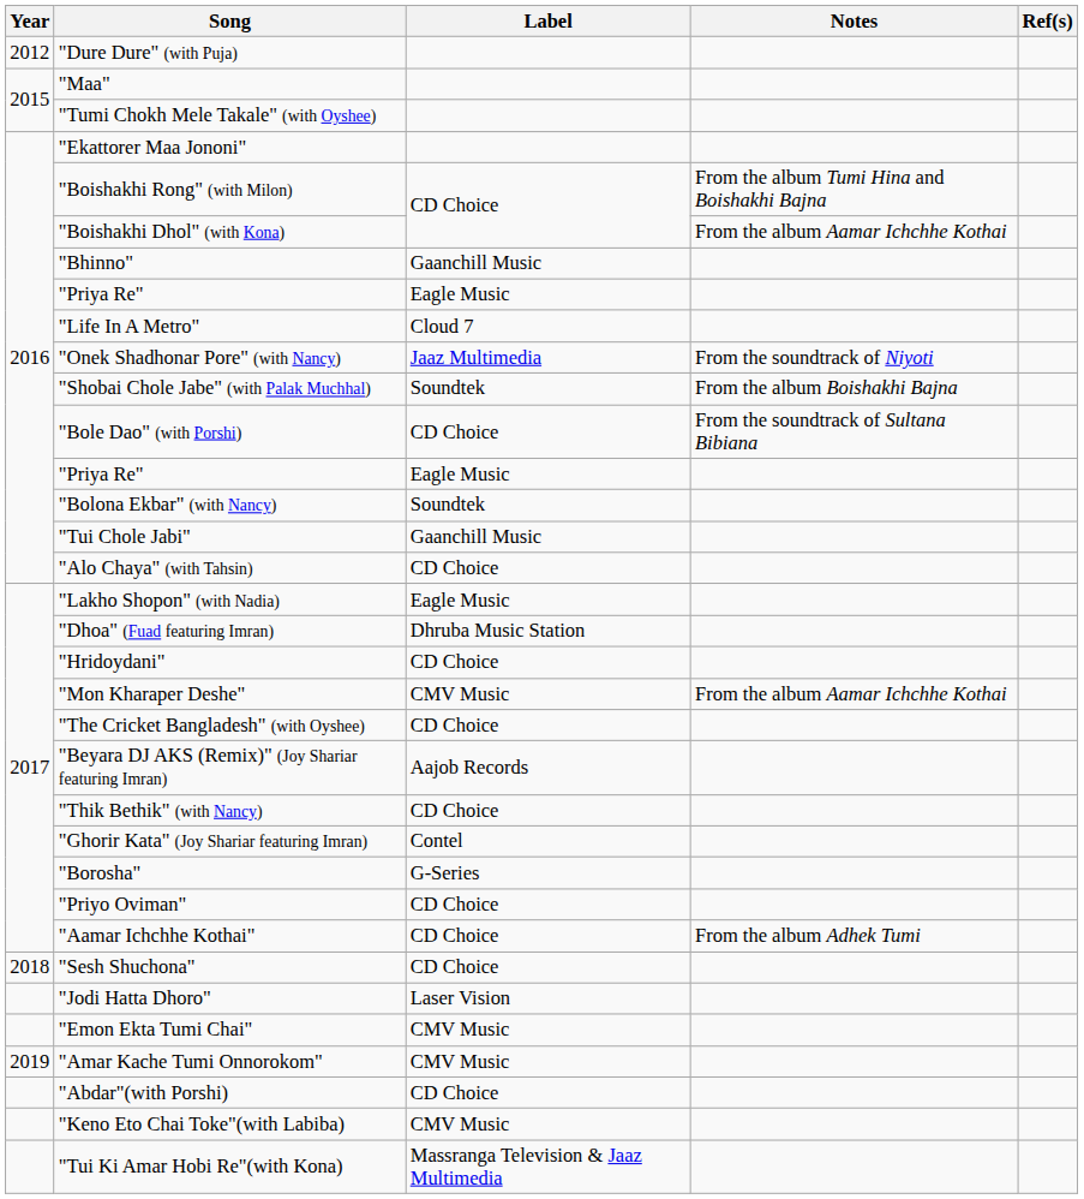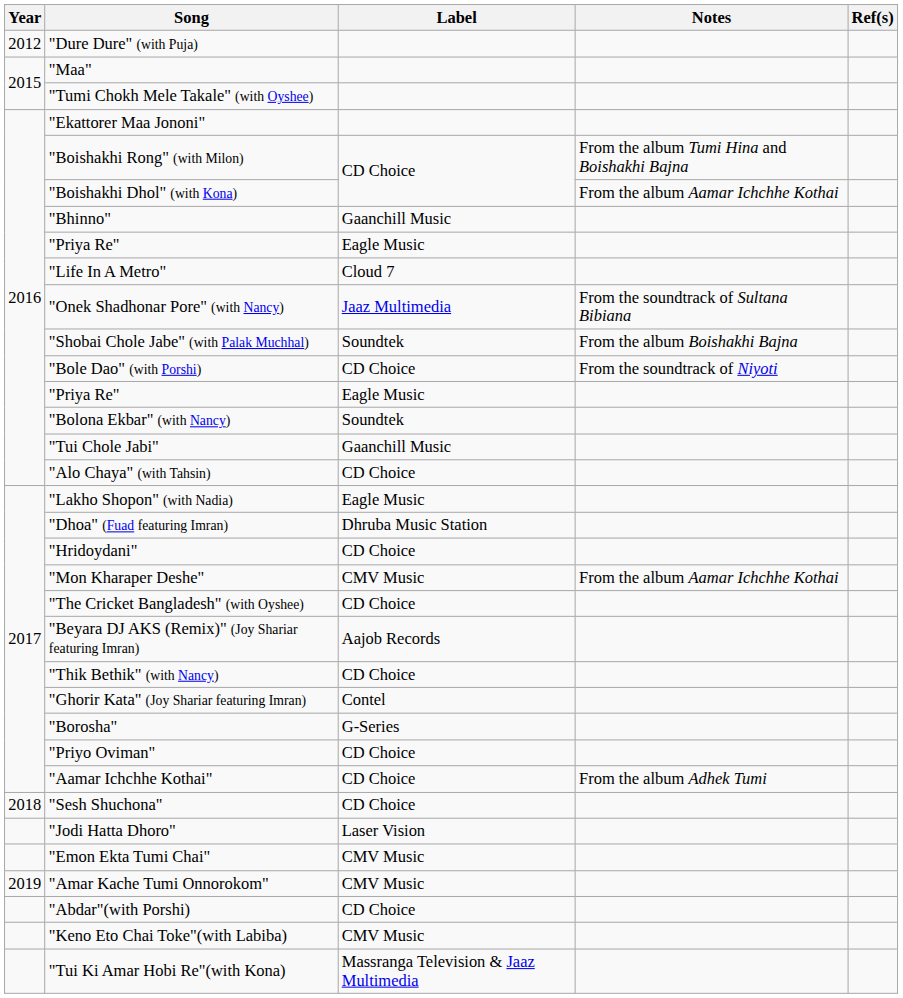 <table class="wikitable">
 <tr>
 <th>Year</th>
 <th>Song</th>
 <th>Label</th>
 <th>Notes</th>
 <th>Ref(s)</th>
 </tr>
 <tr>
 <td>2012</td>
 <td>"Dure Dure" <small>(with Puja)</small></td>
 <td></td>
 <td></td>
 <td></td>
 </tr>
 <tr>
 <td rowspan="2">2015</td>
 <td>"Maa"</td>
 <td></td>
 <td></td>
 <td></td>
 </tr>
 <tr>
 <td>"Tumi Chokh Mele Takale" <small>(with <a href='#'>Oyshee</a>)</small></td>
 <td></td>
 <td></td>
 <td></td>
 </tr>
 <tr>
 <td rowspan="13">2016</td>
 <td>"Ekattorer Maa Jononi"</td>
 <td></td>
 <td></td>
 <td></td>
 </tr>
 <tr>
 <td>"Boishakhi Rong" <small>(with Milon)</small></td>
 <td rowspan="2">CD Choice</td>
 <td>From the album <em>Tumi Hina</em> and <em>Boishakhi Bajna</em></td>
 <td></td>
 </tr>
 <tr>
 <td>"Boishakhi Dhol" <small>(with <a href='#'>Kona</a>)</small></td>
 <td>From the album <em>Aamar Ichchhe Kothai</em></td>
 <td></td>
 </tr>
 <tr>
 <td>"Bhinno"</td>
 <td>Gaanchill Music</td>
 <td></td>
 <td></td>
 </tr>
 <tr>
 <td>"Priya Re"</td>
 <td>Eagle Music</td>
 <td></td>
 <td></td>
 </tr>
 <tr>
 <td>"Life In A Metro"</td>
 <td>Cloud 7</td>
 <td></td>
 <td></td>
 </tr>
 <tr>
 <td>"Onek Shadhonar Pore" <small>(with <a href='#'>Nancy</a>)</small></td>
 <td><a href='#'>Jaaz Multimedia</a></td>
-<td>From the soundtrack of <em><a href='#'>Niyoti</a></em></td>
+<td>From the soundtrack of <em>Sultana Bibiana</em></td>
 <td></td>
 </tr>
 <tr>
 <td>"Shobai Chole Jabe" <small>(with <a href='#'>Palak Muchhal</a>)</small></td>
 <td>Soundtek</td>
 <td>From the album <em>Boishakhi Bajna</em></td>
 <td></td>
 </tr>
 <tr>
 <td>"Bole Dao" <small>(with <a href='#'>Porshi</a>)</small></td>
 <td>CD Choice</td>
-<td>From the soundtrack of <em>Sultana Bibiana</em></td>
+<td>From the soundtrack of <em><a href='#'>Niyoti</a></em></td>
 <td></td>
 </tr>
 <tr>
 <td>"Priya Re"</td>
 <td>Eagle Music</td>
 <td></td>
 <td></td>
 </tr>
 <tr>
 <td>"Bolona Ekbar" <small>(with <a href='#'>Nancy</a>)</small></td>
 <td>Soundtek</td>
 <td></td>
 <td></td>
 </tr>
 <tr>
 <td>"Tui Chole Jabi"</td>
 <td>Gaanchill Music</td>
 <td></td>
 <td></td>
 </tr>
 <tr>
 <td>"Alo Chaya" <small>(with Tahsin)</small></td>
 <td>CD Choice</td>
 <td></td>
 <td></td>
 </tr>
 <tr>
 <td rowspan="11">2017</td>
 <td>"Lakho Shopon" <small>(with Nadia)</small></td>
 <td>Eagle Music</td>
 <td></td>
 <td></td>
 </tr>
 <tr>
 <td>"Dhoa" <small>(<a href='#'>Fuad</a> featuring Imran)</small></td>
 <td>Dhruba Music Station</td>
 <td></td>
 <td></td>
 </tr>
 <tr>
 <td>"Hridoydani"</td>
 <td>CD Choice</td>
 <td></td>
 <td></td>
 </tr>
 <tr>
 <td>"Mon Kharaper Deshe"</td>
 <td>CMV Music</td>
 <td>From the album <em>Aamar Ichchhe Kothai</em></td>
 <td></td>
 </tr>
 <tr>
 <td>"The Cricket Bangladesh" <small>(with Oyshee)</small></td>
 <td>CD Choice</td>
 <td></td>
 <td></td>
 </tr>
 <tr>
 <td>"Beyara DJ AKS (Remix)" <small>(Joy Shariar featuring Imran)</small></td>
 <td>Aajob Records</td>
 <td></td>
 <td></td>
 </tr>
 <tr>
 <td>"Thik Bethik" <small>(with <a href='#'>Nancy</a>)</small></td>
 <td>CD Choice</td>
 <td></td>
 <td></td>
 </tr>
 <tr>
 <td>"Ghorir Kata" <small>(Joy Shariar featuring Imran)</small></td>
 <td>Contel</td>
 <td></td>
 <td></td>
 </tr>
 <tr>
 <td>"Borosha"</td>
 <td>G-Series</td>
 <td></td>
 <td></td>
 </tr>
 <tr>
 <td>"Priyo Oviman"</td>
 <td>CD Choice</td>
 <td></td>
 <td></td>
 </tr>
 <tr>
 <td>"Aamar Ichchhe Kothai"</td>
 <td>CD Choice</td>
 <td>From the album <em>Adhek Tumi</em></td>
 <td></td>
 </tr>
 <tr>
 <td>2018</td>
 <td>"Sesh Shuchona"</td>
 <td>CD Choice</td>
 <td></td>
 <td></td>
 </tr>
 <tr>
 <td></td>
 <td>"Jodi Hatta Dhoro"</td>
 <td>Laser Vision</td>
 <td></td>
 <td></td>
 </tr>
 <tr>
 <td></td>
 <td>"Emon Ekta Tumi Chai"</td>
 <td>CMV Music</td>
 <td></td>
 <td></td>
 </tr>
 <tr>
 <td>2019</td>
 <td>"Amar Kache Tumi Onnorokom"</td>
 <td>CMV Music</td>
 <td></td>
 <td></td>
 </tr>
 <tr>
 <td></td>
 <td>"Abdar"(with Porshi)</td>
 <td>CD Choice</td>
 <td></td>
 <td></td>
 </tr>
 <tr>
 <td></td>
 <td>"Keno Eto Chai Toke"(with Labiba)</td>
 <td>CMV Music</td>
 <td></td>
 <td></td>
 </tr>
 <tr>
 <td></td>
 <td>"Tui Ki Amar Hobi Re"(with Kona)</td>
 <td>Massranga Television & <a href='#'>Jaaz Multimedia</a></td>
 <td></td>
 </tr>
 </table>
